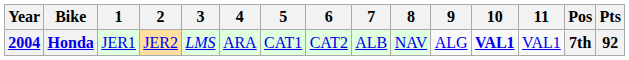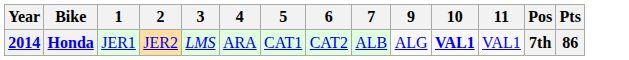 <table class="wikitable" style="text-align:center">
 <tr>
 <th>Year</th>
 <th>Bike</th>
 <th>1</th>
 <th>2</th>
 <th>3</th>
 <th>4</th>
 <th>5</th>
 <th>6</th>
 <th>7</th>
-<th>8</th>
 <th>9</th>
 <th>10</th>
 <th>11</th>
 <th>Pos</th>
 <th>Pts</th>
 </tr>
 <tr>
-<th><a href='#'>2004</a></th>
+<th><a href='#'>2014</a></th>
 <th><a href='#'>Honda</a></th>
 <td style="background:#dfffdf;"><a href='#'>JER1</a><br></td>
 <td style="background:#ffdf9f;"><a href='#'>JER2</a><br></td>
 <td style="background:#dfffdf;"><em><a href='#'>LMS</a></em><br></td>
 <td style="background:#dfffdf;"><a href='#'>ARA</a><br></td>
 <td style="background:#dfffdf;"><a href='#'>CAT1</a><br></td>
 <td style="background:#dfffdf;"><a href='#'>CAT2</a><br></td>
 <td style="background:#dfffdf;"><a href='#'>ALB</a><br></td>
-<td style="background:#dfffdf;"><a href='#'>NAV</a><br></td>
 <td style="background:#;"><a href='#'>ALG</a><br></td>
 <td style="background:#;"><strong><a href='#'>VAL1</a><br></strong></td>
 <td style="background:#;"><a href='#'>VAL1</a><br></td>
 <th style="background:#;">7th</th>
-<th style="background:#;">92</th>
+<th style="background:#;">86</th>
 </tr>
 </table>
